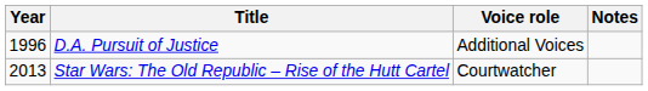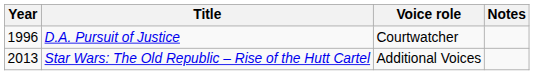 <table class="wikitable sortable">
 <tr>
 <th>Year</th>
 <th>Title</th>
 <th>Voice role</th>
 <th class="unsortable">Notes</th>
 </tr>
 <tr>
 <td>1996</td>
 <td><em><a href='#'>D.A. Pursuit of Justice</a></em></td>
-<td>Additional Voices</td>
+<td>Courtwatcher</td>
 <td></td>
 </tr>
 <tr>
 <td>2013</td>
 <td><em><a href='#'>Star Wars: The Old Republic – Rise of the Hutt Cartel</a></em></td>
-<td>Courtwatcher</td>
+<td>Additional Voices</td>
 <td></td>
 </tr>
 </table>
